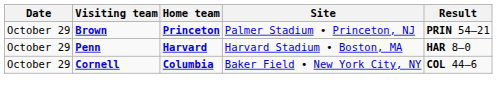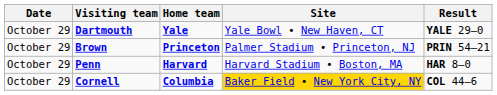 <table class="wikitable">
 <tr>
 <th>Date</th>
 <th>Visiting team</th>
 <th>Home team</th>
 <th>Site</th>
 <th>Result</th>
+</tr>
+<tr>
+<td>October 29</td>
+<td><strong><a href='#'>Dartmouth</a></strong></td>
+<td><strong><a href='#'>Yale</a></strong></td>
+<td><a href='#'>Yale Bowl</a> • <a href='#'>New Haven, CT</a></td>
+<td><strong>YALE</strong> 29–0</td>
 </tr>
 <tr>
 <td>October 29</td>
 <td><strong><a href='#'>Brown</a></strong></td>
 <td><strong><a href='#'>Princeton</a></strong></td>
 <td><a href='#'>Palmer Stadium</a> • <a href='#'>Princeton, NJ</a></td>
 <td><strong>PRIN</strong> 54–21</td>
 </tr>
 <tr>
 <td>October 29</td>
 <td><strong><a href='#'>Penn</a></strong></td>
 <td><strong><a href='#'>Harvard</a></strong></td>
 <td><a href='#'>Harvard Stadium</a> • <a href='#'>Boston, MA</a></td>
 <td><strong>HAR</strong> 8–0</td>
 </tr>
 <tr>
 <td>October 29</td>
 <td><strong><a href='#'>Cornell</a></strong></td>
 <td><strong><a href='#'>Columbia</a></strong></td>
-<td><a href='#'>Baker Field</a> • <a href='#'>New York City, NY</a></td>
+<td style="background: gold;"><a href='#'>Baker Field</a> • <a href='#'>New York City, NY</a></td>
 <td><strong>COL</strong> 44–6</td>
 </tr>
 </table>
